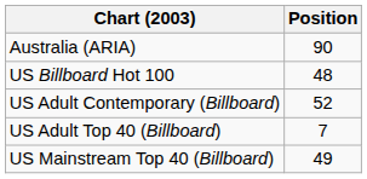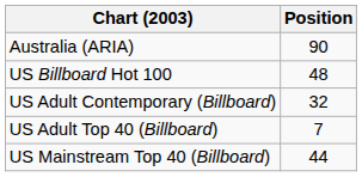 <table class="wikitable sortable">
 <tr>
 <th>Chart (2003)</th>
 <th>Position</th>
 </tr>
 <tr>
 <td>Australia (ARIA)</td>
 <td style="text-align:center">90</td>
 </tr>
 <tr>
 <td>US <em>Billboard</em> Hot 100</td>
 <td style="text-align:center">48</td>
 </tr>
 <tr>
 <td>US Adult Contemporary (<em>Billboard</em>)</td>
-<td style="text-align:center">52</td>
+<td style="text-align:center">32</td>
 </tr>
 <tr>
 <td>US Adult Top 40 (<em>Billboard</em>)</td>
 <td style="text-align:center">7</td>
 </tr>
 <tr>
 <td>US Mainstream Top 40 (<em>Billboard</em>)</td>
-<td style="text-align:center">49</td>
+<td style="text-align:center">44</td>
 </tr>
 </table>
